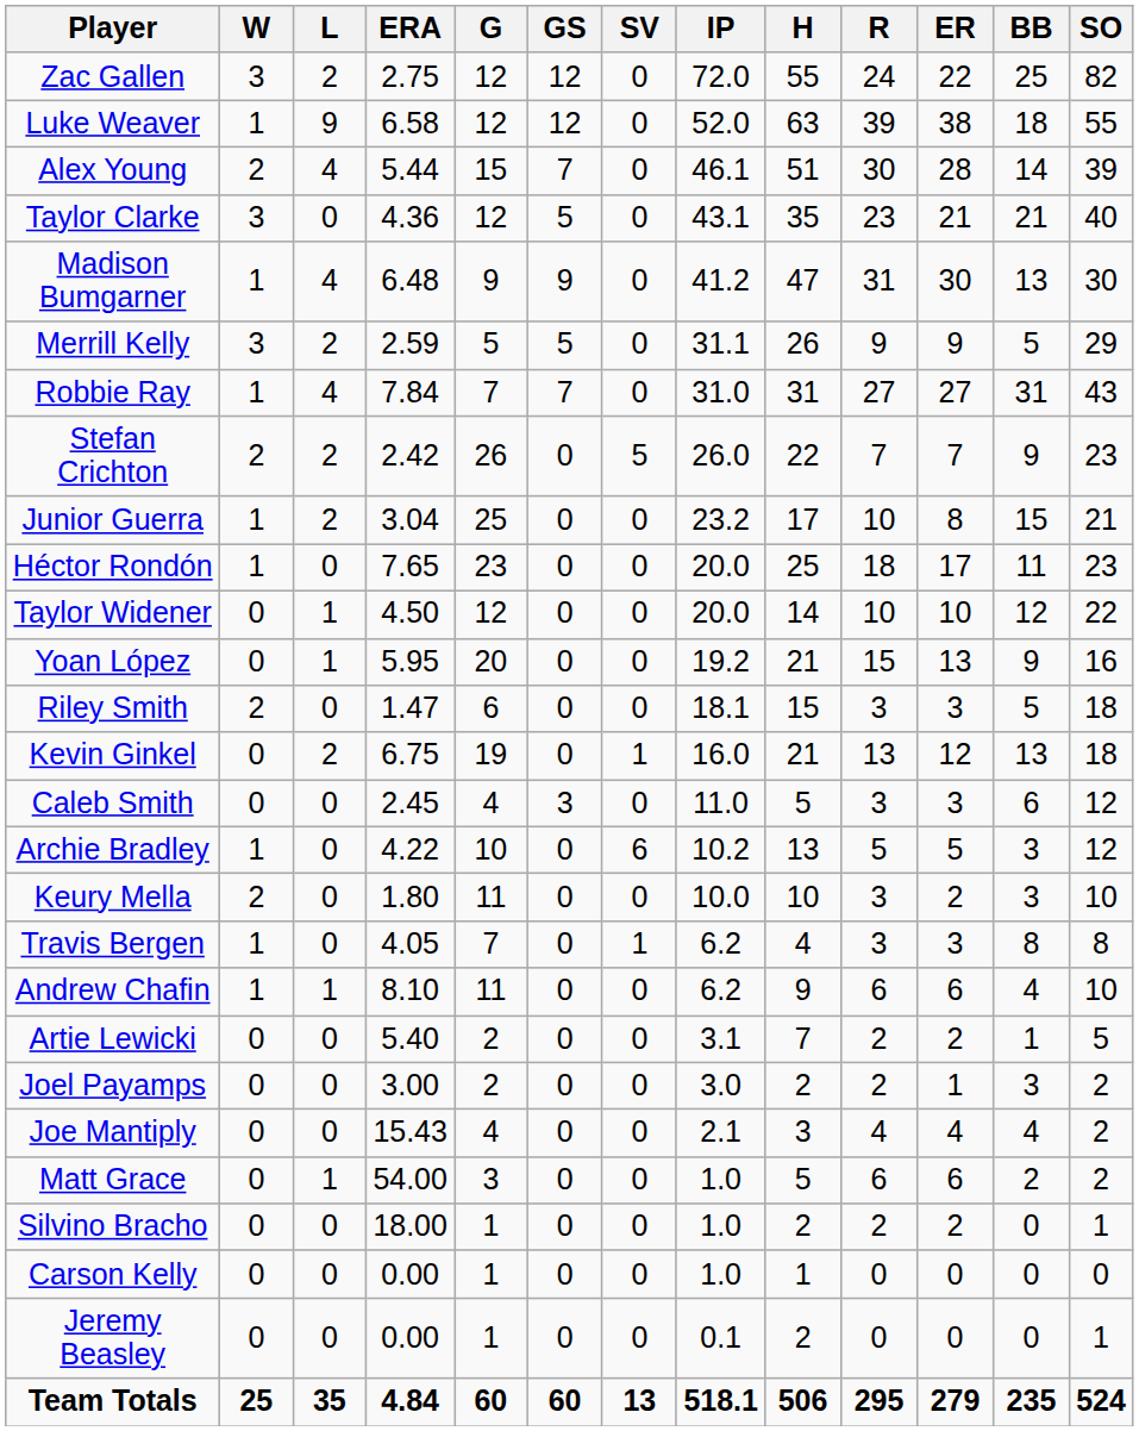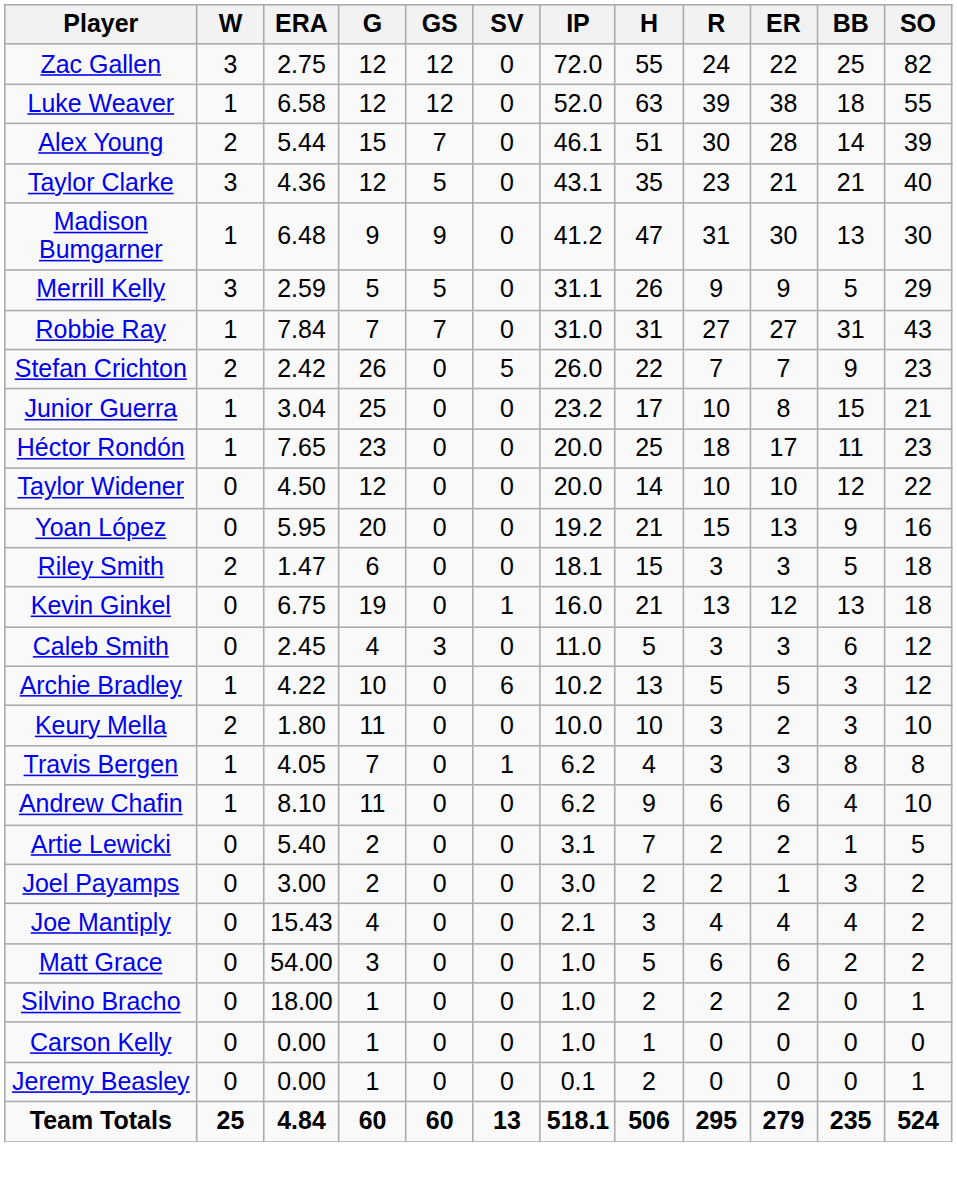 <table class=wikitable style="text-align:center">
 <tr>
 <th bgcolor=#DDDDFF; width="20%">Player</th>
 <th bgcolor=#DDDDFF; width="7%">W</th>
-<th bgcolor=#DDDDFF; width="7%">L</th>
 <th bgcolor=#DDDDFF; width="7%">ERA</th>
 <th bgcolor=#DDDDFF; width="7%">G</th>
 <th bgcolor=#DDDDFF; width="7%">GS</th>
 <th bgcolor=#DDDDFF; width="7%">SV</th>
 <th bgcolor=#DDDDFF; width="7%">IP</th>
 <th bgcolor=#DDDDFF; width="7%">H</th>
 <th bgcolor=#DDDDFF; width="7%">R</th>
 <th bgcolor=#DDDDFF; width="7%">ER</th>
 <th bgcolor=#DDDDFF; width="7%">BB</th>
 <th bgcolor=#DDDDFF; width="7%">SO</th>
 </tr>
 <tr>
 <td><a href='#'>Zac Gallen</a></td>
 <td>3</td>
-<td>2</td>
 <td>2.75</td>
 <td>12</td>
 <td>12</td>
 <td>0</td>
 <td>72.0</td>
 <td>55</td>
 <td>24</td>
 <td>22</td>
 <td>25</td>
 <td>82</td>
 </tr>
 <tr>
 <td><a href='#'>Luke Weaver</a></td>
 <td>1</td>
-<td>9</td>
 <td>6.58</td>
 <td>12</td>
 <td>12</td>
 <td>0</td>
 <td>52.0</td>
 <td>63</td>
 <td>39</td>
 <td>38</td>
 <td>18</td>
 <td>55</td>
 </tr>
 <tr>
 <td><a href='#'>Alex Young</a></td>
 <td>2</td>
-<td>4</td>
 <td>5.44</td>
 <td>15</td>
 <td>7</td>
 <td>0</td>
 <td>46.1</td>
 <td>51</td>
 <td>30</td>
 <td>28</td>
 <td>14</td>
 <td>39</td>
 </tr>
 <tr>
 <td><a href='#'>Taylor Clarke</a></td>
 <td>3</td>
-<td>0</td>
 <td>4.36</td>
 <td>12</td>
 <td>5</td>
 <td>0</td>
 <td>43.1</td>
 <td>35</td>
 <td>23</td>
 <td>21</td>
 <td>21</td>
 <td>40</td>
 </tr>
 <tr>
 <td><a href='#'>Madison Bumgarner</a></td>
 <td>1</td>
-<td>4</td>
 <td>6.48</td>
 <td>9</td>
 <td>9</td>
 <td>0</td>
 <td>41.2</td>
 <td>47</td>
 <td>31</td>
 <td>30</td>
 <td>13</td>
 <td>30</td>
 </tr>
 <tr>
 <td><a href='#'>Merrill Kelly</a></td>
 <td>3</td>
-<td>2</td>
 <td>2.59</td>
 <td>5</td>
 <td>5</td>
 <td>0</td>
 <td>31.1</td>
 <td>26</td>
 <td>9</td>
 <td>9</td>
 <td>5</td>
 <td>29</td>
 </tr>
 <tr>
 <td><a href='#'>Robbie Ray</a></td>
 <td>1</td>
-<td>4</td>
 <td>7.84</td>
 <td>7</td>
 <td>7</td>
 <td>0</td>
 <td>31.0</td>
 <td>31</td>
 <td>27</td>
 <td>27</td>
 <td>31</td>
 <td>43</td>
 </tr>
 <tr>
 <td><a href='#'>Stefan Crichton</a></td>
-<td>2</td>
 <td>2</td>
 <td>2.42</td>
 <td>26</td>
 <td>0</td>
 <td>5</td>
 <td>26.0</td>
 <td>22</td>
 <td>7</td>
 <td>7</td>
 <td>9</td>
 <td>23</td>
 </tr>
 <tr>
 <td><a href='#'>Junior Guerra</a></td>
 <td>1</td>
-<td>2</td>
 <td>3.04</td>
 <td>25</td>
 <td>0</td>
 <td>0</td>
 <td>23.2</td>
 <td>17</td>
 <td>10</td>
 <td>8</td>
 <td>15</td>
 <td>21</td>
 </tr>
 <tr>
 <td><a href='#'>Héctor Rondón</a></td>
 <td>1</td>
-<td>0</td>
 <td>7.65</td>
 <td>23</td>
 <td>0</td>
 <td>0</td>
 <td>20.0</td>
 <td>25</td>
 <td>18</td>
 <td>17</td>
 <td>11</td>
 <td>23</td>
 </tr>
 <tr>
 <td><a href='#'>Taylor Widener</a></td>
 <td>0</td>
-<td>1</td>
 <td>4.50</td>
 <td>12</td>
 <td>0</td>
 <td>0</td>
 <td>20.0</td>
 <td>14</td>
 <td>10</td>
 <td>10</td>
 <td>12</td>
 <td>22</td>
 </tr>
 <tr>
 <td><a href='#'>Yoan López</a></td>
 <td>0</td>
-<td>1</td>
 <td>5.95</td>
 <td>20</td>
 <td>0</td>
 <td>0</td>
 <td>19.2</td>
 <td>21</td>
 <td>15</td>
 <td>13</td>
 <td>9</td>
 <td>16</td>
 </tr>
 <tr>
 <td><a href='#'>Riley Smith</a></td>
 <td>2</td>
-<td>0</td>
 <td>1.47</td>
 <td>6</td>
 <td>0</td>
 <td>0</td>
 <td>18.1</td>
 <td>15</td>
 <td>3</td>
 <td>3</td>
 <td>5</td>
 <td>18</td>
 </tr>
 <tr>
 <td><a href='#'>Kevin Ginkel</a></td>
 <td>0</td>
-<td>2</td>
 <td>6.75</td>
 <td>19</td>
 <td>0</td>
 <td>1</td>
 <td>16.0</td>
 <td>21</td>
 <td>13</td>
 <td>12</td>
 <td>13</td>
 <td>18</td>
 </tr>
 <tr>
 <td><a href='#'>Caleb Smith</a></td>
-<td>0</td>
 <td>0</td>
 <td>2.45</td>
 <td>4</td>
 <td>3</td>
 <td>0</td>
 <td>11.0</td>
 <td>5</td>
 <td>3</td>
 <td>3</td>
 <td>6</td>
 <td>12</td>
 </tr>
 <tr>
 <td><a href='#'>Archie Bradley</a></td>
 <td>1</td>
-<td>0</td>
 <td>4.22</td>
 <td>10</td>
 <td>0</td>
 <td>6</td>
 <td>10.2</td>
 <td>13</td>
 <td>5</td>
 <td>5</td>
 <td>3</td>
 <td>12</td>
 </tr>
 <tr>
 <td><a href='#'>Keury Mella</a></td>
 <td>2</td>
-<td>0</td>
 <td>1.80</td>
 <td>11</td>
 <td>0</td>
 <td>0</td>
 <td>10.0</td>
 <td>10</td>
 <td>3</td>
 <td>2</td>
 <td>3</td>
 <td>10</td>
 </tr>
 <tr>
 <td><a href='#'>Travis Bergen</a></td>
 <td>1</td>
-<td>0</td>
 <td>4.05</td>
 <td>7</td>
 <td>0</td>
 <td>1</td>
 <td>6.2</td>
 <td>4</td>
 <td>3</td>
 <td>3</td>
 <td>8</td>
 <td>8</td>
 </tr>
 <tr>
 <td><a href='#'>Andrew Chafin</a></td>
-<td>1</td>
 <td>1</td>
 <td>8.10</td>
 <td>11</td>
 <td>0</td>
 <td>0</td>
 <td>6.2</td>
 <td>9</td>
 <td>6</td>
 <td>6</td>
 <td>4</td>
 <td>10</td>
 </tr>
 <tr>
 <td><a href='#'>Artie Lewicki</a></td>
 <td>0</td>
-<td>0</td>
 <td>5.40</td>
 <td>2</td>
 <td>0</td>
 <td>0</td>
 <td>3.1</td>
 <td>7</td>
 <td>2</td>
 <td>2</td>
 <td>1</td>
 <td>5</td>
 </tr>
 <tr>
 <td><a href='#'>Joel Payamps</a></td>
-<td>0</td>
 <td>0</td>
 <td>3.00</td>
 <td>2</td>
 <td>0</td>
 <td>0</td>
 <td>3.0</td>
 <td>2</td>
 <td>2</td>
 <td>1</td>
 <td>3</td>
 <td>2</td>
 </tr>
 <tr>
 <td><a href='#'>Joe Mantiply</a></td>
 <td>0</td>
-<td>0</td>
 <td>15.43</td>
 <td>4</td>
 <td>0</td>
 <td>0</td>
 <td>2.1</td>
 <td>3</td>
 <td>4</td>
 <td>4</td>
 <td>4</td>
 <td>2</td>
 </tr>
 <tr>
 <td><a href='#'>Matt Grace</a></td>
 <td>0</td>
-<td>1</td>
 <td>54.00</td>
 <td>3</td>
 <td>0</td>
 <td>0</td>
 <td>1.0</td>
 <td>5</td>
 <td>6</td>
 <td>6</td>
 <td>2</td>
 <td>2</td>
 </tr>
 <tr>
 <td><a href='#'>Silvino Bracho</a></td>
-<td>0</td>
 <td>0</td>
 <td>18.00</td>
 <td>1</td>
 <td>0</td>
 <td>0</td>
 <td>1.0</td>
 <td>2</td>
 <td>2</td>
 <td>2</td>
 <td>0</td>
 <td>1</td>
 </tr>
 <tr>
 <td><a href='#'>Carson Kelly</a></td>
 <td>0</td>
-<td>0</td>
 <td>0.00</td>
 <td>1</td>
 <td>0</td>
 <td>0</td>
 <td>1.0</td>
 <td>1</td>
 <td>0</td>
 <td>0</td>
 <td>0</td>
 <td>0</td>
 </tr>
 <tr>
 <td><a href='#'>Jeremy Beasley</a></td>
-<td>0</td>
 <td>0</td>
 <td>0.00</td>
 <td>1</td>
 <td>0</td>
 <td>0</td>
 <td>0.1</td>
 <td>2</td>
 <td>0</td>
 <td>0</td>
 <td>0</td>
 <td>1</td>
 </tr>
 <tr>
 <td><strong>Team Totals</strong></td>
 <td><strong>25</strong></td>
-<td><strong>35</strong></td>
 <td><strong>4.84</strong></td>
 <td><strong>60</strong></td>
 <td><strong>60</strong></td>
 <td><strong>13</strong></td>
 <td><strong>518.1</strong></td>
 <td><strong>506</strong></td>
 <td><strong>295</strong></td>
 <td><strong>279</strong></td>
 <td><strong>235</strong></td>
 <td><strong>524</strong></td>
 </tr>
 </table>
